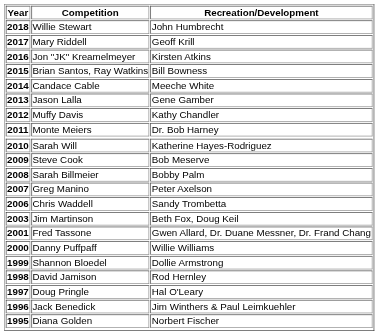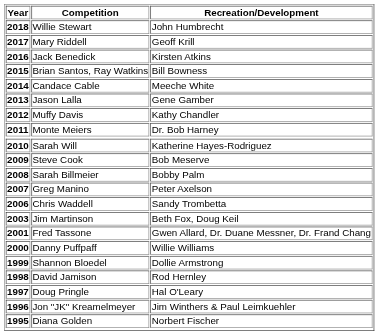 <table border="1">
 <tr>
 <th scope="col">Year</th>
 <th scope="col">Competition</th>
 <th scope="col">Recreation/Development</th>
 </tr>
 <tr>
 <th>2018</th>
 <td>Willie Stewart</td>
 <td>John Humbrecht</td>
 </tr>
 <tr>
 <th>2017</th>
 <td>Mary Riddell</td>
 <td>Geoff Krill</td>
 </tr>
 <tr>
 <th scope="row">2016</th>
-<td>Jon "JK" Kreamelmeyer</td>
+<td>Jack Benedick</td>
 <td>Kirsten Atkins</td>
 </tr>
 <tr>
 <th scope="row">2015</th>
 <td>Brian Santos, Ray Watkins</td>
 <td>Bill Bowness</td>
 </tr>
 <tr>
 <th scope="row">2014</th>
 <td>Candace Cable</td>
 <td>Meeche White</td>
 </tr>
 <tr>
 <th scope="row">2013</th>
 <td>Jason Lalla</td>
 <td>Gene Gamber</td>
 </tr>
 <tr |->
 <th scope="row">2012</th>
 <td>Muffy Davis</td>
 <td>Kathy Chandler</td>
 </tr>
 <tr>
 <th scope="row">2011</th>
 <td>Monte Meiers</td>
 <td>Dr. Bob Harney</td>
 </tr>
 <tr>
 </tr>
 <tr>
 <th scope="row">2010</th>
 <td>Sarah Will</td>
 <td>Katherine Hayes-Rodriguez</td>
 </tr>
 <tr>
 <th scope="row">2009</th>
 <td>Steve Cook</td>
 <td>Bob Meserve</td>
 </tr>
 <tr>
 <th scope="row">2008</th>
 <td>Sarah Billmeier</td>
 <td>Bobby Palm</td>
 </tr>
 <tr>
 <th scope="row">2007</th>
 <td>Greg Manino</td>
 <td>Peter Axelson</td>
 </tr>
 <tr>
 <th scope="row">2006</th>
 <td>Chris Waddell</td>
 <td>Sandy Trombetta</td>
 </tr>
 <tr>
 <th scope="row">2003</th>
 <td>Jim Martinson</td>
 <td>Beth Fox, Doug Keil</td>
 </tr>
 <tr>
 <th scope="row">2001</th>
 <td>Fred Tassone</td>
 <td>Gwen Allard, Dr. Duane Messner, Dr. Frand Chang</td>
 </tr>
 <tr>
 <th scope="row">2000</th>
 <td>Danny Puffpaff</td>
 <td>Willie Williams</td>
 </tr>
 <tr>
 <th scope="row">1999</th>
 <td>Shannon Bloedel</td>
 <td>Dollie Armstrong</td>
 </tr>
 <tr>
 <th scope="row">1998</th>
 <td>David Jamison</td>
 <td>Rod Hernley</td>
 </tr>
 <tr>
 <th scope="row">1997</th>
 <td>Doug Pringle</td>
 <td>Hal O'Leary</td>
 </tr>
 <tr>
 <th scope="row">1996</th>
-<td>Jack Benedick</td>
+<td>Jon "JK" Kreamelmeyer</td>
 <td>Jim Winthers & Paul Leimkuehler</td>
 </tr>
 <tr>
 <th scope="row">1995</th>
 <td>Diana Golden</td>
 <td>Norbert Fischer</td>
 </tr>
 <tr>
 </tr>
 </table>
